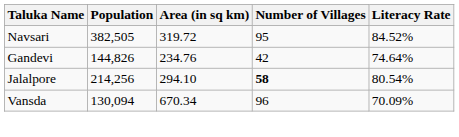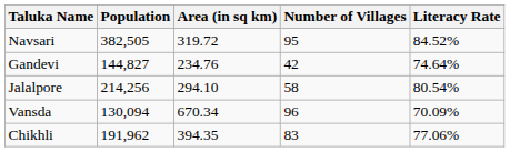 <table class="wikitable">
 <tr>
 <th>Taluka Name</th>
 <th>Population</th>
 <th>Area (in sq km)</th>
 <th>Number of Villages</th>
 <th>Literacy Rate</th>
 </tr>
 <tr>
 <td>Navsari</td>
 <td>382,505</td>
 <td>319.72</td>
 <td>95</td>
 <td>84.52%</td>
 </tr>
 <tr>
 <td>Gandevi</td>
-<td>144,826</td>
+<td>144,827</td>
 <td>234.76</td>
 <td>42</td>
 <td>74.64%</td>
 </tr>
 <tr>
 <td>Jalalpore</td>
 <td>214,256</td>
 <td>294.10</td>
-<td><strong>58</strong></td>
+<td>58</td>
 <td>80.54%</td>
 </tr>
 <tr>
 <td>Vansda</td>
 <td>130,094</td>
 <td>670.34</td>
 <td>96</td>
 <td>70.09%</td>
 </tr>
+<tr>
+<td>Chikhli</td>
+<td>191,962</td>
+<td>394.35</td>
+<td>83</td>
+<td>77.06%</td>
+</tr>
 </table>
